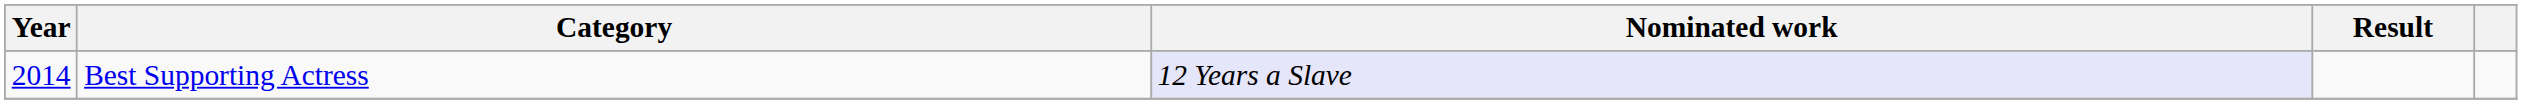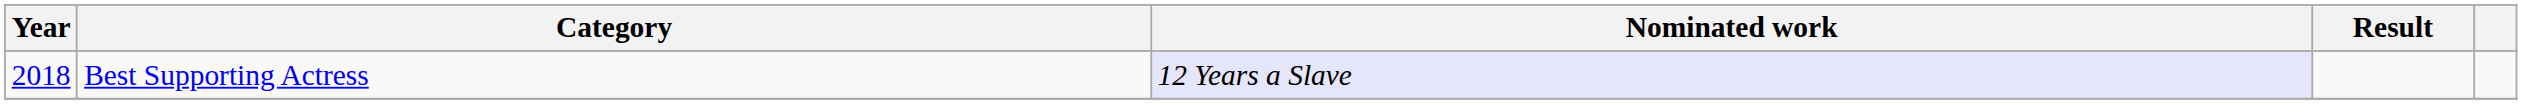 <table class=wikitable>
 <tr>
 <th scope="col" style="width:1em;">Year</th>
 <th scope="col" style="width:36em;">Category</th>
 <th scope="col" style="width:39em;">Nominated work</th>
 <th scope="col" style="width:5em;">Result</th>
 <th scope="col" style="width:1em;"></th>
 </tr>
 <tr>
-<td><a href='#'>2014</a></td>
+<td><a href='#'>2018</a></td>
 <td><a href='#'>Best Supporting Actress</a></td>
 <td style="background: lavender;"><em>12 Years a Slave</em></td>
 <td></td>
 <td></td>
 </tr>
 <tr>
 </tr>
 </table>
